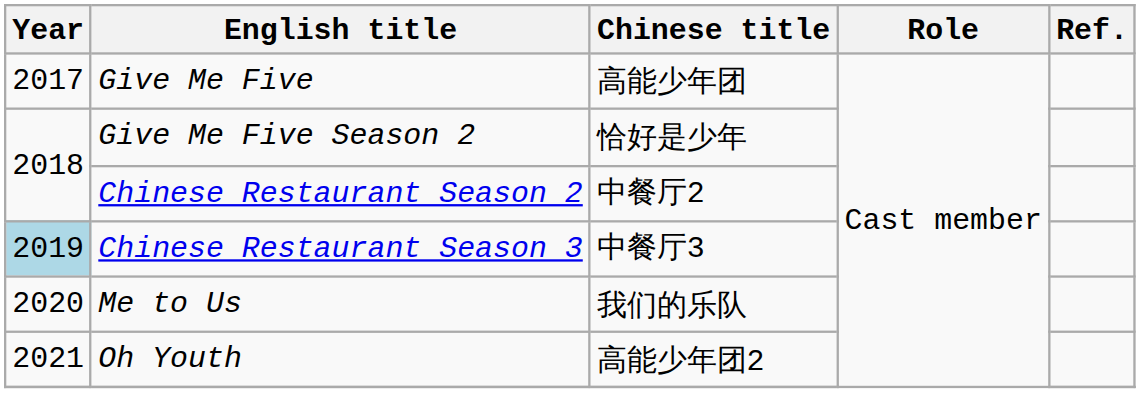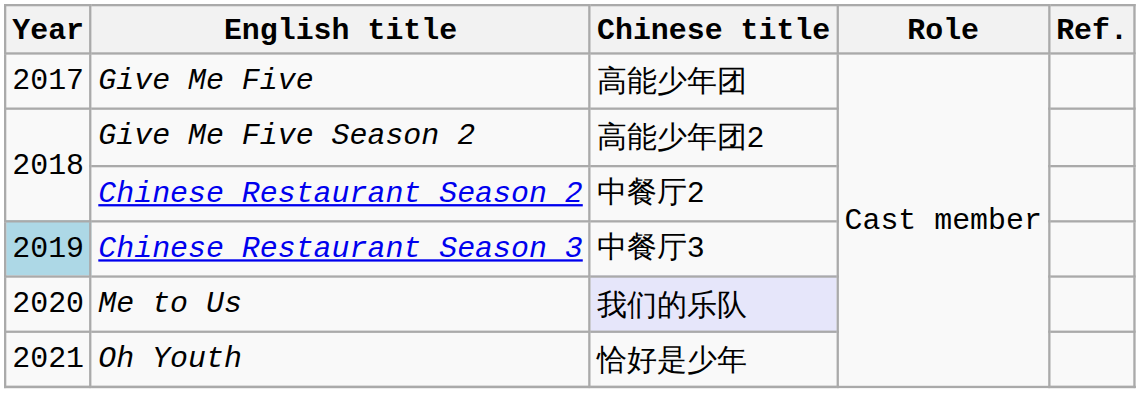 <table class="wikitable sortable">
 <tr>
 <th>Year</th>
 <th>English title</th>
 <th>Chinese title</th>
 <th>Role</th>
 <th>Ref.</th>
 </tr>
 <tr>
 <td>2017</td>
 <td><em>Give Me Five</em></td>
 <td>高能少年团</td>
 <td rowspan="8">Cast member</td>
 <td></td>
 </tr>
 <tr>
 <td rowspan=2>2018</td>
 <td><em>Give Me Five Season 2</em></td>
-<td>恰好是少年</td>
+<td>高能少年团2</td>
 <td></td>
 </tr>
 <tr>
 <td><em><a href='#'>Chinese Restaurant Season 2</a></em></td>
 <td>中餐厅2</td>
 <td></td>
 </tr>
 <tr>
 <td style="background: lightblue;">2019</td>
 <td><em><a href='#'>Chinese Restaurant Season 3</a></em></td>
 <td>中餐厅3</td>
 <td></td>
 </tr>
 <tr>
 <td>2020</td>
 <td><em>Me to Us</em></td>
-<td>我们的乐队</td>
+<td style="background: lavender;">我们的乐队</td>
 <td></td>
 </tr>
 <tr>
 <td rowspan=1>2021</td>
 <td><em>Oh Youth</em></td>
-<td>高能少年团2</td>
+<td>恰好是少年</td>
 <td></td>
 </tr>
 <tr>
 </tr>
 </table>
